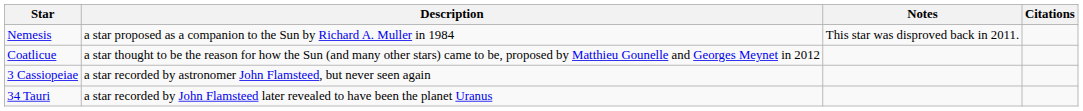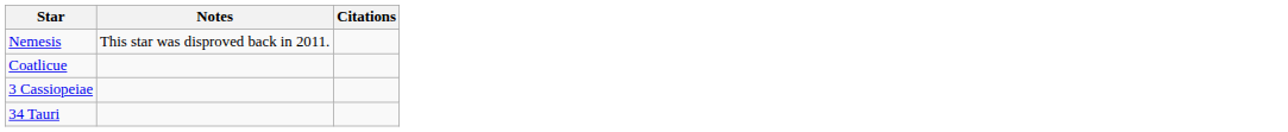 <table class=wikitable>
 <tr>
 <th>Star</th>
-<th>Description</th>
 <th>Notes</th>
 <th>Citations</th>
 </tr>
 <tr>
 <td><a href='#'>Nemesis</a></td>
-<td>a star proposed as a companion to the Sun by <a href='#'>Richard A. Muller</a> in 1984</td>
 <td>This star was disproved back in 2011.</td>
 <td></td>
 </tr>
 <tr>
 <td><a href='#'>Coatlicue</a></td>
-<td>a star thought to be the reason for how the Sun (and many other stars) came to be, proposed by <a href='#'>Matthieu Gounelle</a> and <a href='#'>Georges Meynet</a> in 2012</td>
 <td></td>
 <td></td>
 </tr>
 <tr>
 <td><a href='#'>3 Cassiopeiae</a></td>
-<td>a star recorded by astronomer <a href='#'>John Flamsteed</a>, but never seen again</td>
 <td></td>
 <td></td>
 </tr>
 <tr>
 <td><a href='#'>34 Tauri</a></td>
-<td>a star recorded by <a href='#'>John Flamsteed</a> later revealed to have been the planet <a href='#'>Uranus</a></td>
 <td></td>
 <td></td>
 </tr>
 </table>
